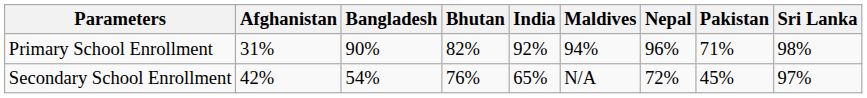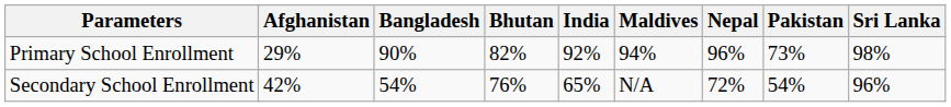 <table class="wikitable">
 <tr>
 <th colspan="2">Parameters</th>
 <th>Afghanistan</th>
 <th>Bangladesh</th>
 <th>Bhutan</th>
 <th>India</th>
 <th>Maldives</th>
 <th>Nepal</th>
 <th>Pakistan</th>
 <th>Sri Lanka</th>
 </tr>
 <tr>
 <td colspan="2">Primary School Enrollment</td>
-<td>31%</td>
+<td>29%</td>
 <td>90%</td>
 <td>82%</td>
 <td>92%</td>
 <td>94%</td>
 <td>96%</td>
-<td>71%</td>
+<td>73%</td>
 <td>98%</td>
 </tr>
 <tr>
 <td colspan="2">Secondary School Enrollment</td>
 <td>42%</td>
 <td>54%</td>
 <td>76%</td>
 <td>65%</td>
 <td>N/A</td>
 <td>72%</td>
-<td>45%</td>
-<td>97%</td>
+<td>54%</td>
+<td>96%</td>
 </tr>
 </table>
